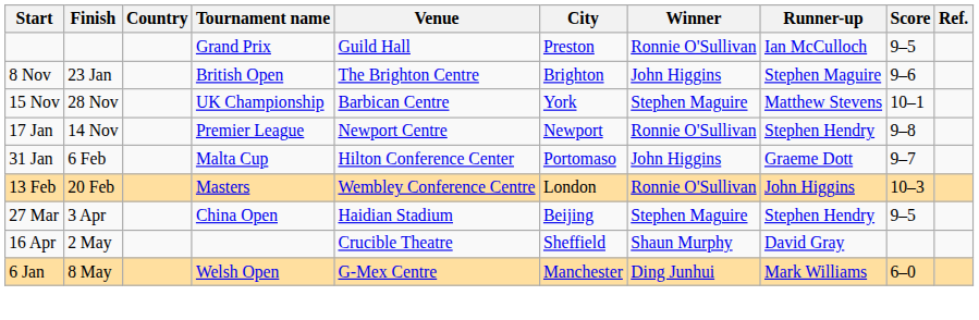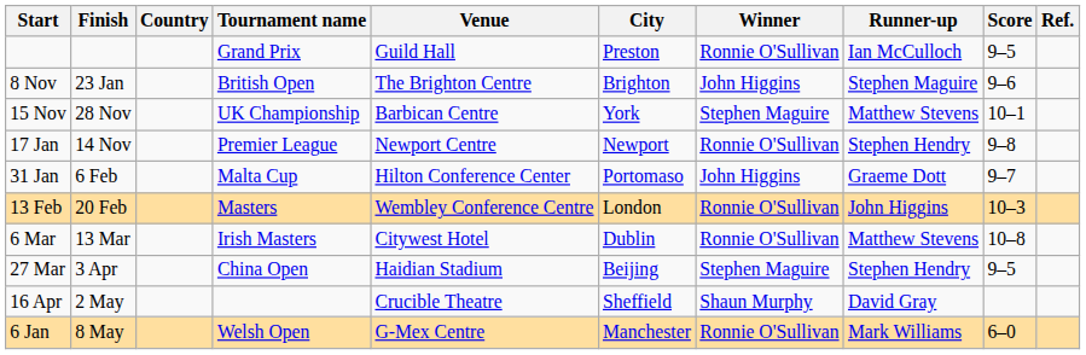 <table class="wikitable sortable" style="font-size: 85%">
 <tr>
 <th>Start</th>
 <th>Finish</th>
 <th>Country</th>
 <th>Tournament name</th>
 <th>Venue</th>
 <th>City</th>
 <th>Winner</th>
 <th>Runner-up</th>
 <th>Score</th>
 <th>Ref.</th>
 </tr>
 <tr>
 <td></td>
 <td></td>
 <td></td>
 <td><a href='#'>Grand Prix</a></td>
 <td><a href='#'>Guild Hall</a></td>
 <td><a href='#'>Preston</a></td>
 <td> <a href='#'>Ronnie O'Sullivan</a></td>
 <td> <a href='#'>Ian McCulloch</a></td>
 <td>9–5</td>
 <td></td>
 </tr>
 <tr>
 <td>8 Nov</td>
 <td>23 Jan</td>
 <td></td>
 <td><a href='#'>British Open</a></td>
 <td><a href='#'>The Brighton Centre</a></td>
 <td><a href='#'>Brighton</a></td>
 <td> <a href='#'>John Higgins</a></td>
 <td>  <a href='#'>Stephen Maguire</a></td>
 <td>9–6</td>
 <td></td>
 </tr>
 <tr>
 <td>15 Nov</td>
 <td>28 Nov</td>
 <td></td>
 <td><a href='#'>UK Championship</a></td>
 <td><a href='#'>Barbican Centre</a></td>
 <td><a href='#'>York</a></td>
 <td> <a href='#'>Stephen Maguire</a></td>
 <td> <a href='#'>Matthew Stevens</a></td>
 <td>10–1</td>
 <td></td>
 </tr>
 <tr>
 <td>17 Jan</td>
 <td>14 Nov</td>
 <td></td>
 <td><a href='#'>Premier League</a></td>
 <td><a href='#'>Newport Centre</a></td>
 <td><a href='#'>Newport</a></td>
 <td> <a href='#'>Ronnie O'Sullivan</a></td>
 <td> <a href='#'>Stephen Hendry</a></td>
 <td>9–8</td>
 <td></td>
 </tr>
 <tr>
 <td>31 Jan</td>
 <td>6 Feb</td>
 <td></td>
 <td><a href='#'>Malta Cup</a></td>
 <td><a href='#'>Hilton Conference Center</a></td>
 <td><a href='#'>Portomaso</a></td>
 <td> <a href='#'>John Higgins</a></td>
 <td> <a href='#'>Graeme Dott</a></td>
 <td>9–7</td>
 <td></td>
 </tr>
 <tr bgcolor="#ffdf9f">
 <td>13 Feb</td>
 <td>20 Feb</td>
 <td></td>
 <td><a href='#'>Masters</a></td>
 <td><a href='#'>Wembley Conference Centre</a></td>
 <td>London</td>
 <td> <a href='#'>Ronnie O'Sullivan</a></td>
 <td> <a href='#'>John Higgins</a></td>
 <td>10–3</td>
 <td></td>
 </tr>
 <tr>
+<td>6 Mar</td>
+<td>13 Mar</td>
+<td></td>
+<td><a href='#'>Irish Masters</a></td>
+<td><a href='#'>Citywest Hotel</a></td>
+<td><a href='#'>Dublin</a></td>
+<td> <a href='#'>Ronnie O'Sullivan</a></td>
+<td> <a href='#'>Matthew Stevens</a></td>
+<td>10–8</td>
+<td></td>
+</tr>
+<tr>
 <td>27 Mar</td>
 <td>3 Apr</td>
 <td></td>
 <td><a href='#'>China Open</a></td>
 <td><a href='#'>Haidian Stadium</a></td>
 <td><a href='#'>Beijing</a></td>
 <td> <a href='#'>Stephen Maguire</a></td>
 <td> <a href='#'>Stephen Hendry</a></td>
 <td>9–5</td>
 <td></td>
 </tr>
 <tr>
 <td>16 Apr</td>
 <td>2 May</td>
 <td></td>
 <td></td>
 <td><a href='#'>Crucible Theatre</a></td>
 <td><a href='#'>Sheffield</a></td>
 <td> <a href='#'>Shaun Murphy</a></td>
 <td> <a href='#'>David Gray</a></td>
 <td></td>
 <td></td>
 </tr>
 <tr bgcolor="#ffdf9f">
 <td>6 Jan</td>
 <td>8 May</td>
 <td></td>
 <td><a href='#'>Welsh Open</a></td>
 <td><a href='#'>G-Mex Centre</a></td>
 <td><a href='#'>Manchester</a></td>
-<td> <a href='#'>Ding Junhui</a></td>
+<td> <a href='#'>Ronnie O'Sullivan</a></td>
 <td> <a href='#'>Mark Williams</a></td>
 <td>6–0</td>
 <td></td>
 </tr>
 </table>
